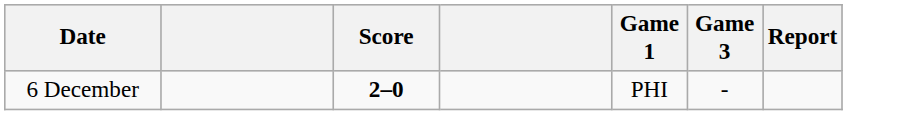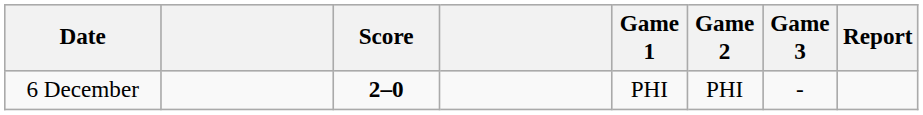 <table class="wikitable" style="text-align: center; font-size:90% ">
 <tr>
 <th width="90">Date</th>
 <th align="right" width="100"></th>
 <th width="60">Score</th>
 <th align="left" width="100"></th>
 <th width="40">Game 1</th>
+<th width="40">Game 2</th>
 <th width="40">Game 3</th>
 <th>Report</th>
 </tr>
 <tr>
 <td>6 December</td>
 <td></td>
 <td><strong>2–0</strong></td>
 <td></td>
 <td>PHI</td>
+<td>PHI</td>
 <td>-</td>
 <td></td>
 </tr>
 </table>
